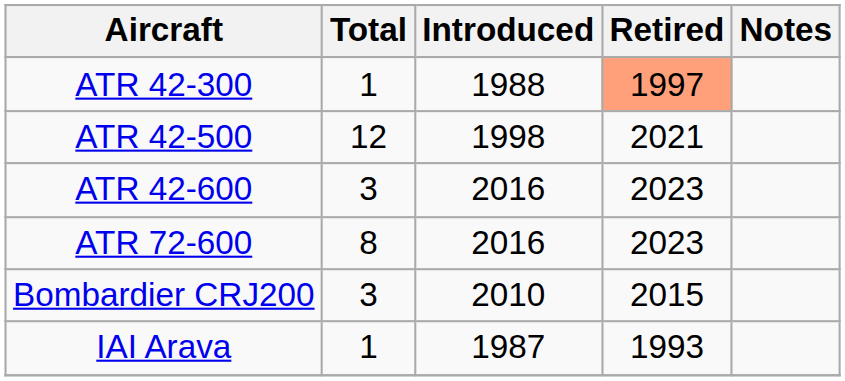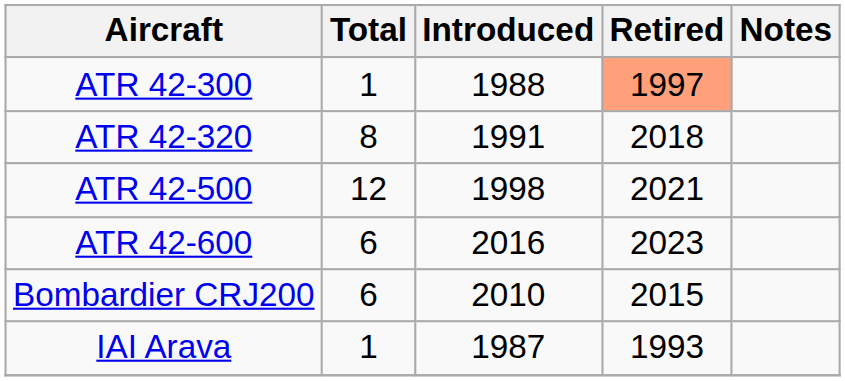 <table class="wikitable" style="margin:0.5em auto; text-align:center">
 <tr>
 <th>Aircraft</th>
 <th>Total</th>
 <th>Introduced</th>
 <th>Retired</th>
 <th>Notes</th>
 </tr>
 <tr>
 <td><a href='#'>ATR 42-300</a></td>
 <td>1</td>
 <td>1988</td>
 <td style="background: lightsalmon;">1997</td>
 <td></td>
 </tr>
 <tr>
+<td><a href='#'>ATR 42-320</a></td>
+<td>8</td>
+<td>1991</td>
+<td>2018</td>
+<td></td>
+</tr>
+<tr>
 <td><a href='#'>ATR 42-500</a></td>
 <td>12</td>
 <td>1998</td>
 <td>2021</td>
 <td></td>
 </tr>
 <tr>
 <td><a href='#'>ATR 42-600</a></td>
-<td>3</td>
-<td>2016</td>
-<td>2023</td>
-<td></td>
-</tr>
-<tr>
-<td><a href='#'>ATR 72-600</a></td>
-<td>8</td>
+<td>6</td>
 <td>2016</td>
 <td>2023</td>
 <td></td>
 </tr>
 <tr>
 <td><a href='#'>Bombardier CRJ200</a></td>
-<td>3</td>
+<td>6</td>
 <td>2010</td>
 <td>2015</td>
 <td></td>
 </tr>
 <tr>
 <td><a href='#'>IAI Arava</a></td>
 <td>1</td>
 <td>1987</td>
 <td>1993</td>
 <td></td>
 </tr>
 <tr>
 </tr>
 </table>
